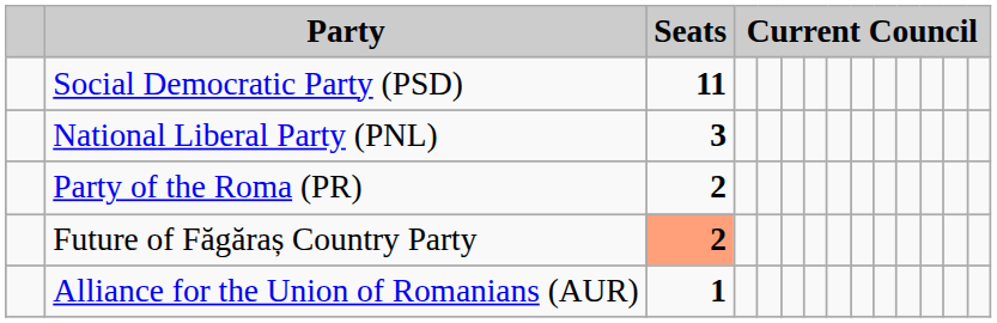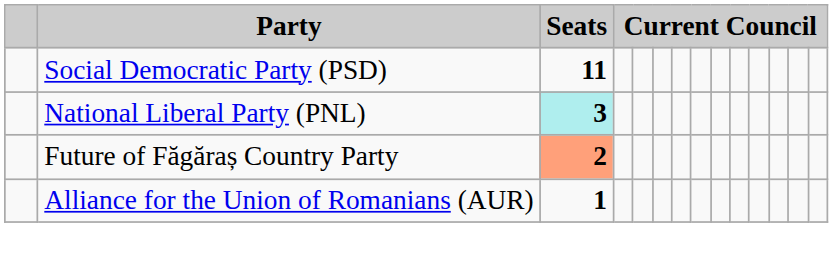 <table class="wikitable">
 <tr>
 <th style="background:#ccc">   </th>
 <th style="background:#ccc">Party</th>
 <th style="background:#ccc">Seats</th>
 <th style="background:#ccc" colspan="11">Current Council</th>
 </tr>
 <tr>
 <td>  </td>
 <td><a href='#'>Social Democratic Party</a> (PSD)</td>
 <td style="text-align: right"><strong>11</strong></td>
 <td>  </td>
 <td>  </td>
 <td>  </td>
 <td>  </td>
 <td>  </td>
 <td>  </td>
 <td>  </td>
 <td>  </td>
 <td>  </td>
 <td>  </td>
 <td>  </td>
 </tr>
 <tr>
 <td>  </td>
 <td><a href='#'>National Liberal Party</a> (PNL)</td>
-<td style="text-align: right"><strong>3</strong></td>
+<td style="background: paleturquoise; text-align: right"><strong>3</strong></td>
 <td>  </td>
 <td>  </td>
 <td>  </td>
-<td> </td>
-<td> </td>
-<td> </td>
-<td> </td>
-<td> </td>
-<td> </td>
-<td> </td>
-<td> </td>
-</tr>
-<tr>
-<td>  </td>
-<td><a href='#'>Party of the Roma</a> (PR)</td>
-<td style="text-align: right"><strong>2</strong></td>
-<td>  </td>
-<td>  </td>
-<td> </td>
 <td> </td>
 <td> </td>
 <td> </td>
 <td> </td>
 <td> </td>
 <td> </td>
 <td> </td>
 <td> </td>
 </tr>
 <tr>
 <td>  </td>
 <td>Future of Făgăraș Country Party</td>
 <td style="background: lightsalmon; text-align: right"><strong>2</strong></td>
 <td>  </td>
 <td>  </td>
 <td> </td>
 <td> </td>
 <td> </td>
 <td> </td>
 <td> </td>
 <td> </td>
 <td> </td>
 <td> </td>
 <td> </td>
 </tr>
 <tr>
 <td>  </td>
 <td><a href='#'>Alliance for the Union of Romanians</a> (AUR)</td>
 <td style="text-align: right"><strong>1</strong></td>
 <td>  </td>
 <td> </td>
 <td> </td>
 <td> </td>
 <td> </td>
 <td> </td>
 <td> </td>
 <td> </td>
 <td> </td>
 <td> </td>
 <td> </td>
 </tr>
 </table>
